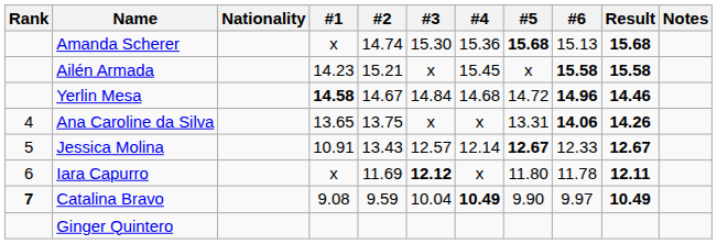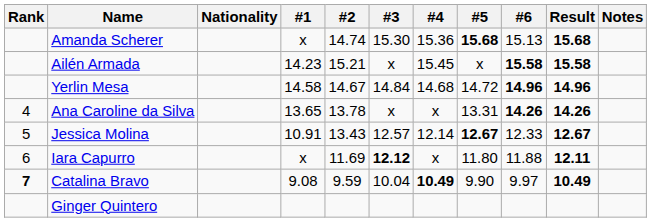 <table class="wikitable sortable" style="text-align:center;font-size:95%">
 <tr>
 <th>Rank</th>
 <th>Name</th>
 <th>Nationality</th>
 <th>#1</th>
 <th>#2</th>
 <th>#3</th>
 <th>#4</th>
 <th>#5</th>
 <th>#6</th>
 <th>Result</th>
 <th>Notes</th>
 </tr>
 <tr>
 <td></td>
 <td align=left><a href='#'>Amanda Scherer</a></td>
 <td align=left></td>
 <td>x</td>
 <td>14.74</td>
 <td>15.30</td>
 <td>15.36</td>
 <td><strong>15.68</strong></td>
 <td>15.13</td>
 <td><strong>15.68</strong></td>
 <td></td>
 </tr>
 <tr>
 <td></td>
 <td align=left><a href='#'>Ailén Armada</a></td>
 <td align=left></td>
 <td>14.23</td>
 <td>15.21</td>
 <td>x</td>
 <td>15.45</td>
 <td>x</td>
 <td><strong>15.58</strong></td>
 <td><strong>15.58</strong></td>
 <td></td>
 </tr>
 <tr>
 <td></td>
 <td align=left><a href='#'>Yerlin Mesa</a></td>
 <td align=left></td>
-<td><strong>14.58</strong></td>
+<td>14.58</td>
 <td>14.67</td>
 <td>14.84</td>
 <td>14.68</td>
 <td>14.72</td>
 <td><strong>14.96</strong></td>
-<td><strong>14.46</strong></td>
+<td><strong>14.96</strong></td>
 <td></td>
 </tr>
 <tr>
 <td>4</td>
 <td align=left><a href='#'>Ana Caroline da Silva</a></td>
 <td align=left></td>
 <td>13.65</td>
-<td>13.75</td>
+<td>13.78</td>
 <td>x</td>
 <td>x</td>
 <td>13.31</td>
-<td><strong>14.06</strong></td>
+<td><strong>14.26</strong></td>
 <td><strong>14.26</strong></td>
 <td></td>
 </tr>
 <tr>
 <td>5</td>
 <td align=left><a href='#'>Jessica Molina</a></td>
 <td align=left></td>
 <td>10.91</td>
 <td>13.43</td>
 <td>12.57</td>
 <td>12.14</td>
 <td><strong>12.67</strong></td>
 <td>12.33</td>
 <td><strong>12.67</strong></td>
 <td></td>
 </tr>
 <tr>
 <td>6</td>
 <td align=left><a href='#'>Iara Capurro</a></td>
 <td align=left></td>
 <td>x</td>
 <td>11.69</td>
 <td><strong>12.12</strong></td>
 <td>x</td>
 <td>11.80</td>
-<td>11.78</td>
+<td>11.88</td>
 <td><strong>12.11</strong></td>
 <td></td>
 </tr>
 <tr>
 <td><strong>7</strong></td>
 <td align=left><a href='#'>Catalina Bravo</a></td>
 <td align=left></td>
 <td>9.08</td>
 <td>9.59</td>
 <td>10.04</td>
 <td><strong>10.49</strong></td>
 <td>9.90</td>
 <td>9.97</td>
 <td><strong>10.49</strong></td>
 <td></td>
 </tr>
 <tr>
 <td></td>
 <td align=left><a href='#'>Ginger Quintero</a></td>
 <td align=left></td>
 <td></td>
 <td></td>
 <td></td>
 <td></td>
 <td></td>
 <td></td>
 <td><strong></strong></td>
 <td></td>
 </tr>
 </table>
